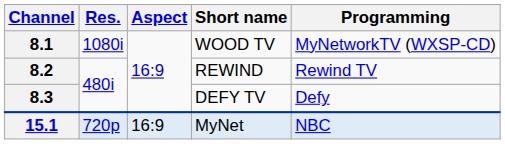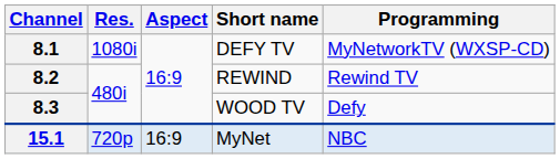 <table class="wikitable">
 <tr>
 <th scope = "col"><a href='#'>Channel</a></th>
 <th scope = "col"><a href='#'>Res.</a></th>
 <th scope = "col"><a href='#'>Aspect</a></th>
 <th scope = "col">Short name</th>
 <th scope = "col">Programming</th>
 </tr>
 <tr>
 <th scope = "row">8.1</th>
 <td><a href='#'>1080i</a></td>
 <td rowspan=3><a href='#'>16:9</a></td>
-<td>WOOD TV</td>
+<td>DEFY TV</td>
 <td><a href='#'>MyNetworkTV</a> (<a href='#'>WXSP-CD</a>)</td>
 </tr>
 <tr>
 <th scope = "row">8.2</th>
 <td rowspan=2><a href='#'>480i</a></td>
 <td>REWIND</td>
 <td><a href='#'>Rewind TV</a></td>
 </tr>
 <tr>
 <th scope = "row">8.3</th>
-<td>DEFY TV</td>
+<td>WOOD TV</td>
 <td><a href='#'>Defy</a></td>
 </tr>
 <tr style="background-color:#DFEBF6; border-top: 2px solid #003399;">
 <th scope = "row"><a href='#'>15.1</a></th>
 <td><a href='#'>720p</a></td>
 <td>16:9</td>
 <td>MyNet</td>
 <td><a href='#'>NBC</a></td>
 </tr>
 </table>
